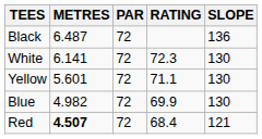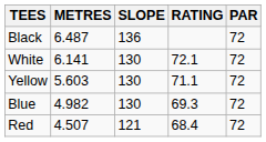 <table class="wikitable">
 <tr>
 <th>TEES</th>
 <th>METRES</th>
+<th>SLOPE</th>
+<th>RATING</th>
 <th>PAR</th>
-<th>RATING</th>
-<th>SLOPE</th>
 </tr>
 <tr>
 <td> Black</td>
 <td>6.487</td>
+<td>136</td>
+<td></td>
 <td>72</td>
-<td></td>
-<td>136</td>
 </tr>
 <tr>
 <td> White</td>
 <td>6.141</td>
+<td>130</td>
+<td>72.1</td>
 <td>72</td>
-<td>72.3</td>
-<td>130</td>
 </tr>
 <tr>
 <td> Yellow</td>
-<td>5.601</td>
+<td>5.603</td>
+<td>130</td>
+<td>71.1</td>
 <td>72</td>
-<td>71.1</td>
-<td>130</td>
 </tr>
 <tr>
 <td> Blue</td>
 <td>4.982</td>
+<td>130</td>
+<td>69.3</td>
 <td>72</td>
-<td>69.9</td>
-<td>130</td>
 </tr>
 <tr>
 <td> Red</td>
-<td><strong>4.507</strong></td>
+<td>4.507</td>
+<td>121</td>
+<td>68.4</td>
 <td>72</td>
-<td>68.4</td>
-<td>121</td>
 </tr>
 </table>
